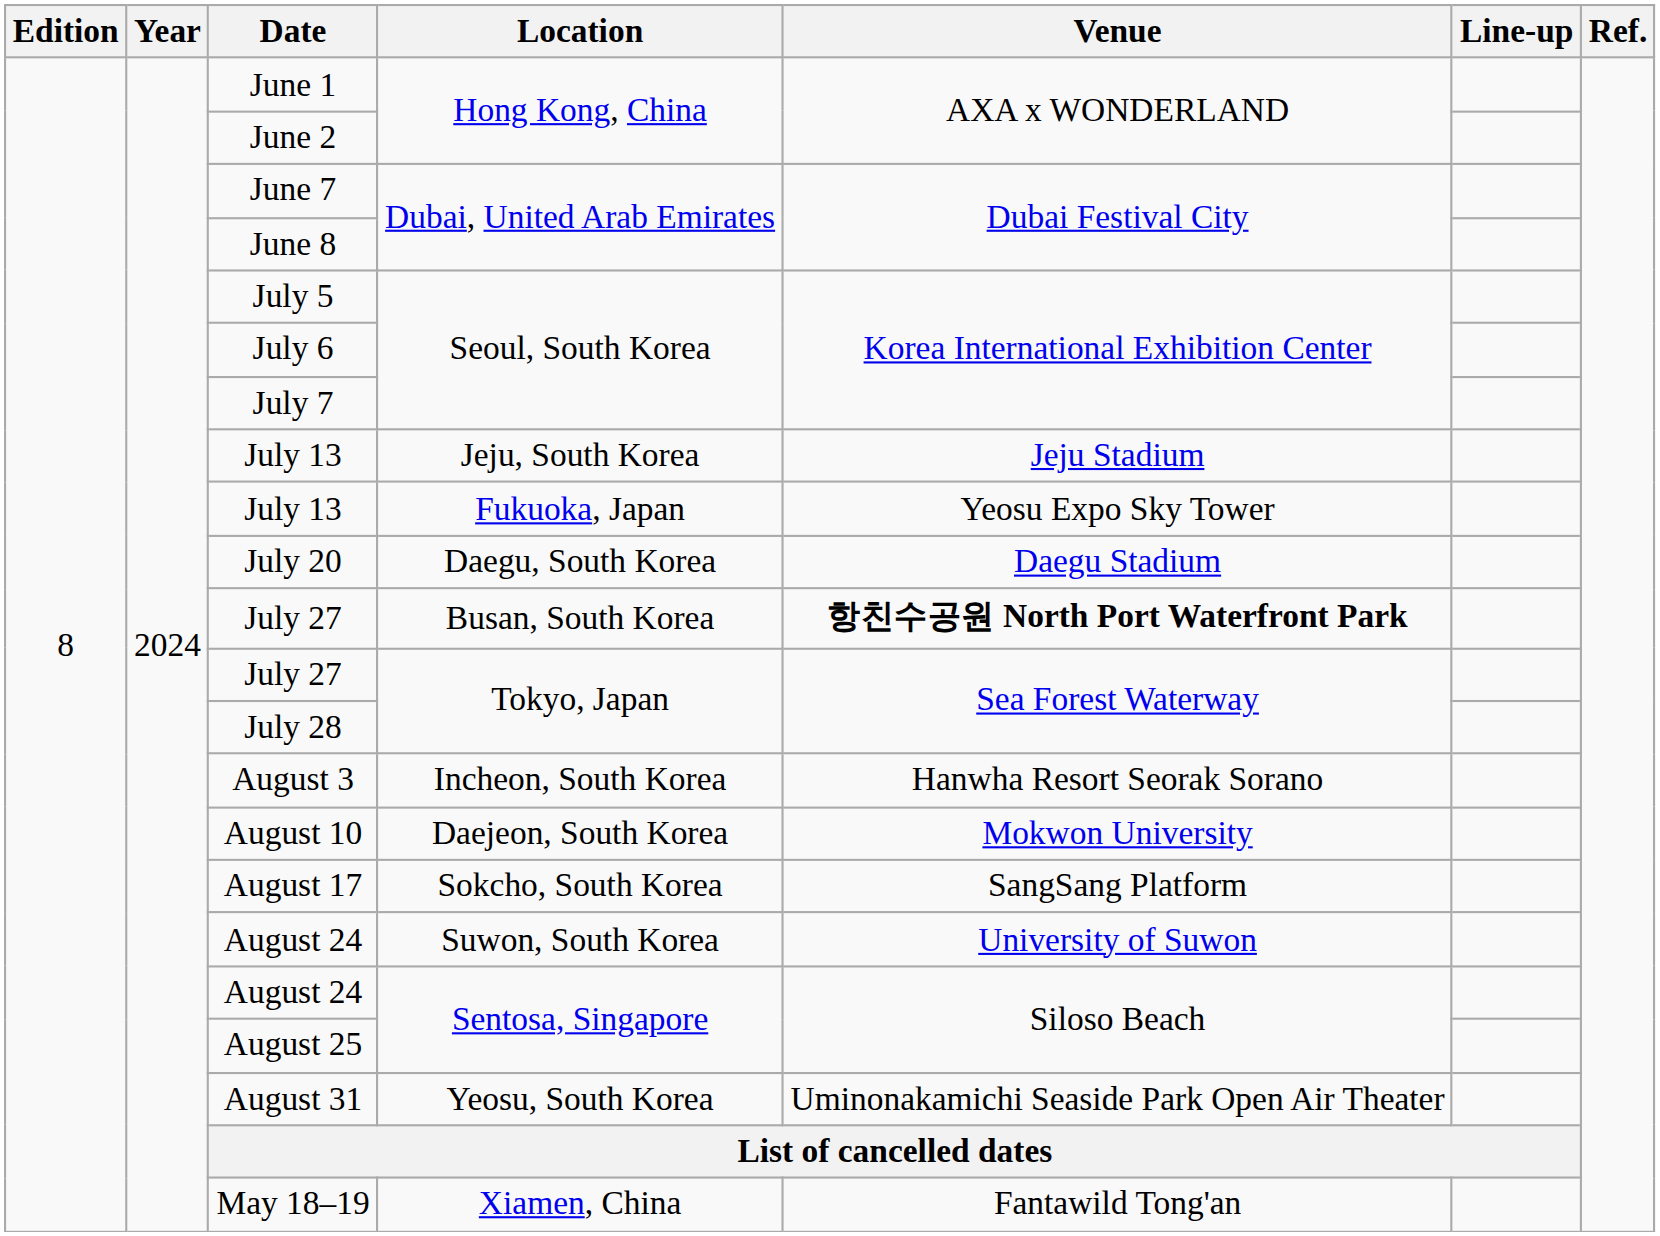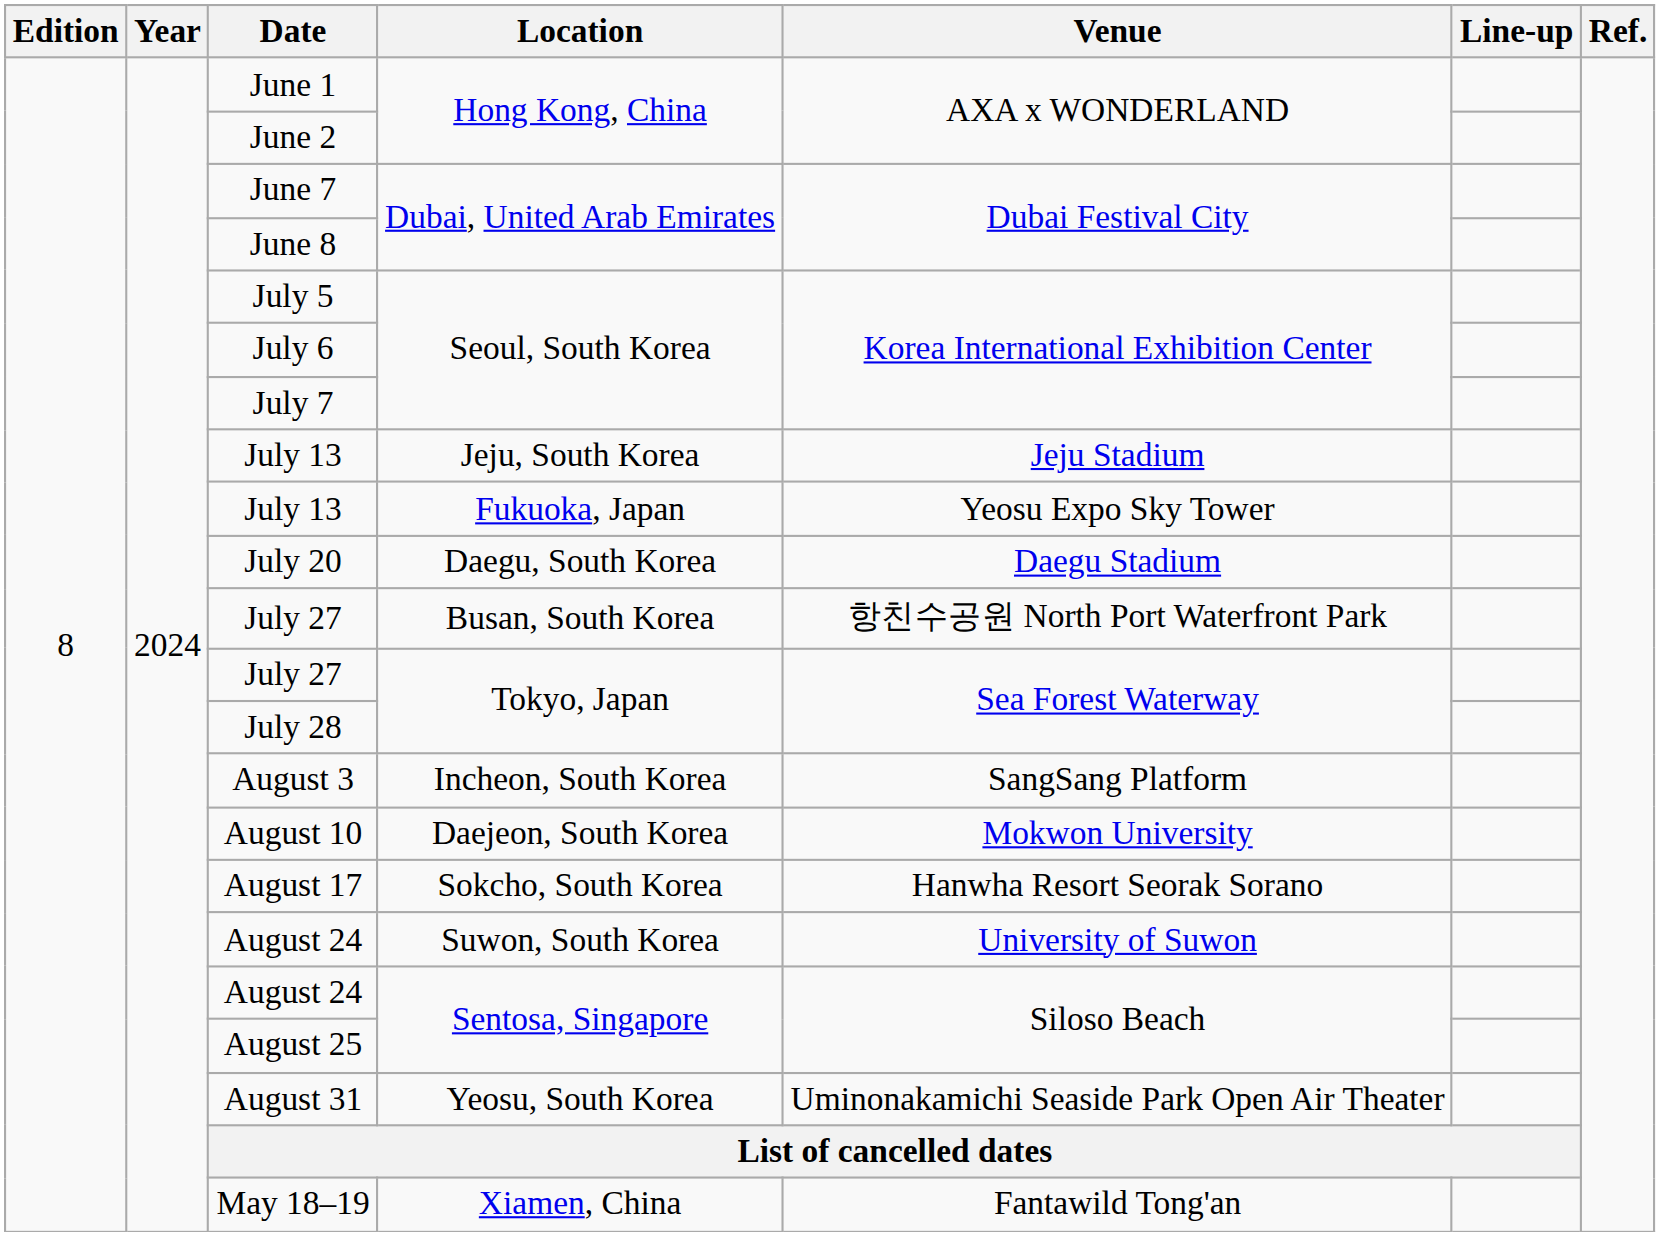 <table class="wikitable" border="1" style="text-align:center;">
 <tr>
 <th scope="col">Edition</th>
 <th scope="col">Year</th>
 <th scope="col">Date</th>
 <th scope="col">Location</th>
 <th scope="col">Venue</th>
 <th scope="col">Line-up</th>
 <th scope="col">Ref.</th>
 </tr>
 <tr>
 <td rowspan="22">8</td>
 <td rowspan="22">2024</td>
 <td>June 1</td>
 <td rowspan="2"><a href='#'>Hong Kong</a>, <a href='#'>China</a></td>
 <td rowspan="2">AXA x WONDERLAND</td>
 <td></td>
 <td rowspan="22"></td>
 </tr>
 <tr>
 <td>June 2</td>
 <td></td>
 </tr>
 <tr>
 <td>June 7</td>
 <td rowspan="2"><a href='#'>Dubai</a>, <a href='#'>United Arab Emirates</a></td>
 <td rowspan="2"><a href='#'>Dubai Festival City</a></td>
 <td></td>
 </tr>
 <tr>
 <td>June 8</td>
 <td></td>
 </tr>
 <tr>
 <td>July 5</td>
 <td rowspan="3">Seoul, South Korea</td>
 <td rowspan="3"><a href='#'>Korea International Exhibition Center</a></td>
 <td></td>
 </tr>
 <tr>
 <td>July 6</td>
 <td></td>
 </tr>
 <tr>
 <td>July 7</td>
 <td></td>
 </tr>
 <tr>
 <td>July 13</td>
 <td>Jeju, South Korea</td>
 <td><a href='#'>Jeju Stadium</a></td>
 <td></td>
 </tr>
 <tr>
 <td>July 13</td>
 <td><a href='#'>Fukuoka</a>, Japan</td>
 <td>Yeosu Expo Sky Tower</td>
 <td></td>
 </tr>
 <tr>
 <td>July 20</td>
 <td>Daegu, South Korea</td>
 <td><a href='#'>Daegu Stadium</a></td>
 <td></td>
 </tr>
 <tr>
 <td>July 27</td>
 <td>Busan, South Korea</td>
-<td><strong>항친수공원 North Port Waterfront Park</strong></td>
+<td>항친수공원 North Port Waterfront Park</td>
 <td></td>
 </tr>
 <tr>
 <td>July 27</td>
 <td rowspan="2">Tokyo, Japan</td>
 <td rowspan="2"><a href='#'>Sea Forest Waterway</a></td>
 <td></td>
 </tr>
 <tr>
 <td>July 28</td>
 <td></td>
 </tr>
 <tr>
 <td>August 3</td>
 <td>Incheon, South Korea</td>
-<td>Hanwha Resort Seorak Sorano</td>
+<td>SangSang Platform</td>
 <td></td>
 </tr>
 <tr>
 <td>August 10</td>
 <td>Daejeon, South Korea</td>
 <td><a href='#'>Mokwon University</a></td>
 <td></td>
 </tr>
 <tr>
 <td>August 17</td>
 <td>Sokcho, South Korea</td>
-<td>SangSang Platform</td>
+<td>Hanwha Resort Seorak Sorano</td>
 <td></td>
 </tr>
 <tr>
 <td>August 24</td>
 <td>Suwon, South Korea</td>
 <td><a href='#'>University of Suwon</a></td>
 <td></td>
 </tr>
 <tr>
 <td>August 24</td>
 <td rowspan="2"><a href='#'>Sentosa, Singapore</a></td>
 <td rowspan="2">Siloso Beach</td>
 <td></td>
 </tr>
 <tr>
 <td>August 25</td>
 <td></td>
 </tr>
 <tr>
 <td>August 31</td>
 <td>Yeosu, South Korea</td>
 <td>Uminonakamichi Seaside Park Open Air Theater</td>
 <td></td>
 </tr>
 <tr>
 <th colspan="4">List of cancelled dates</th>
 </tr>
 <tr>
 <td>May 18–19</td>
 <td><a href='#'>Xiamen</a>, China</td>
 <td>Fantawild Tong'an</td>
 <td></td>
 </tr>
 </table>
